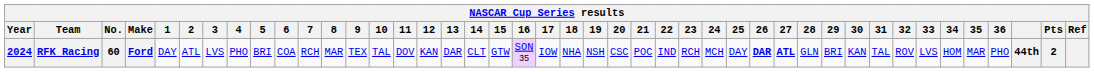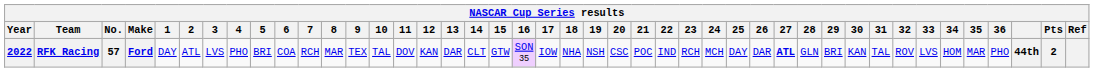 <table class="wikitable" style="text-align:center; font-size:75%">
 <tr>
 <th colspan=43><a href='#'>NASCAR Cup Series</a> results</th>
 </tr>
 <tr>
 <th>Year</th>
 <th>Team</th>
 <th>No.</th>
 <th>Make</th>
 <th>1</th>
 <th>2</th>
 <th>3</th>
 <th>4</th>
 <th>5</th>
 <th>6</th>
 <th>7</th>
 <th>8</th>
 <th>9</th>
 <th>10</th>
 <th>11</th>
 <th>12</th>
 <th>13</th>
 <th>14</th>
 <th>15</th>
 <th>16</th>
 <th>17</th>
 <th>18</th>
 <th>19</th>
 <th>20</th>
 <th>21</th>
 <th>22</th>
 <th>23</th>
 <th>24</th>
 <th>25</th>
 <th>26</th>
 <th>27</th>
 <th>28</th>
 <th>29</th>
 <th>30</th>
 <th>31</th>
 <th>32</th>
 <th>33</th>
 <th>34</th>
 <th>35</th>
 <th>36</th>
 <th></th>
 <th>Pts</th>
 <th>Ref</th>
 </tr>
 <tr>
-<th><a href='#'>2024</a></th>
+<th><a href='#'>2022</a></th>
 <th><a href='#'>RFK Racing</a></th>
-<th>60</th>
+<th>57</th>
 <th><a href='#'>Ford</a></th>
 <td><a href='#'>DAY</a></td>
 <td><a href='#'>ATL</a></td>
 <td><a href='#'>LVS</a></td>
 <td><a href='#'>PHO</a></td>
 <td><a href='#'>BRI</a></td>
 <td><a href='#'>COA</a></td>
 <td><a href='#'>RCH</a></td>
 <td><a href='#'>MAR</a></td>
 <td><a href='#'>TEX</a></td>
 <td><a href='#'>TAL</a></td>
 <td><a href='#'>DOV</a></td>
 <td><a href='#'>KAN</a></td>
 <td><a href='#'>DAR</a></td>
 <td><a href='#'>CLT</a></td>
 <td><a href='#'>GTW</a></td>
 <td style="background:#EFCFFF;"><a href='#'>SON</a><br><small>35</small></td>
 <td><a href='#'>IOW</a></td>
 <td><a href='#'>NHA</a></td>
 <td><a href='#'>NSH</a></td>
 <td><a href='#'>CSC</a></td>
 <td><a href='#'>POC</a></td>
 <td><a href='#'>IND</a></td>
 <td><a href='#'>RCH</a></td>
 <td><a href='#'>MCH</a></td>
 <td><a href='#'>DAY</a></td>
-<td><strong><a href='#'>DAR</a></strong></td>
+<td><a href='#'>DAR</a></td>
 <td><strong><a href='#'>ATL</a></strong></td>
 <td><a href='#'>GLN</a></td>
 <td><a href='#'>BRI</a></td>
 <td><a href='#'>KAN</a></td>
 <td><a href='#'>TAL</a></td>
 <td><a href='#'>ROV</a></td>
 <td><a href='#'>LVS</a></td>
 <td><a href='#'>HOM</a></td>
 <td><a href='#'>MAR</a></td>
 <td><a href='#'>PHO</a></td>
 <th>44th</th>
 <th>2</th>
 <th></th>
 </tr>
 </table>
